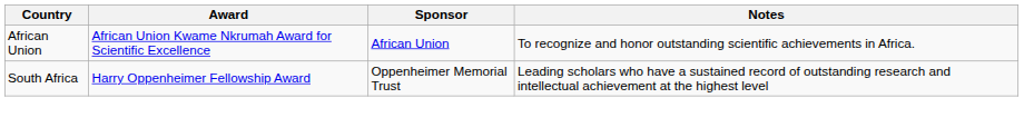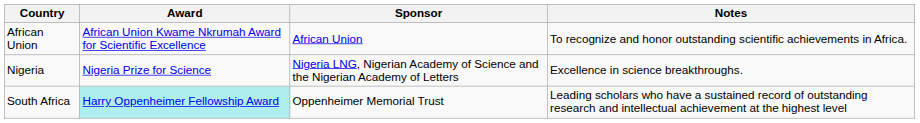 <table class="wikitable sortable">
 <tr>
 <th style="width:6em;">Country</th>
 <th>Award</th>
 <th>Sponsor</th>
 <th>Notes</th>
 </tr>
 <tr>
 <td>African Union</td>
 <td><a href='#'>African Union Kwame Nkrumah Award for Scientific Excellence</a></td>
 <td><a href='#'>African Union</a></td>
 <td>To recognize and honor outstanding scientific achievements in Africa.</td>
 </tr>
 <tr>
+<td>Nigeria</td>
+<td><a href='#'>Nigeria Prize for Science</a></td>
+<td><a href='#'>Nigeria LNG</a>, Nigerian Academy of Science and the Nigerian Academy of Letters</td>
+<td>Excellence in science breakthroughs.</td>
+</tr>
+<tr>
 <td>South Africa</td>
-<td><a href='#'>Harry Oppenheimer Fellowship Award</a></td>
+<td style="background: paleturquoise;"><a href='#'>Harry Oppenheimer Fellowship Award</a></td>
 <td>Oppenheimer Memorial Trust</td>
 <td>Leading scholars who have a sustained record of outstanding research and intellectual achievement at the highest level</td>
 </tr>
 </table>
